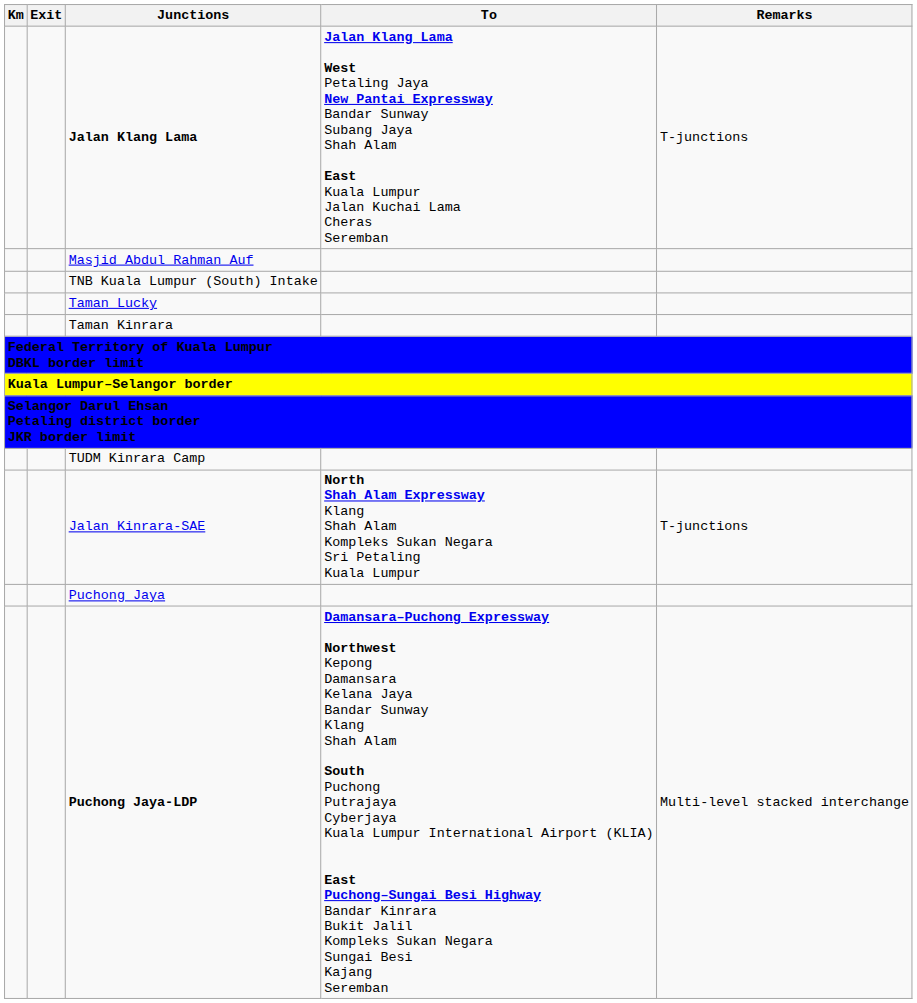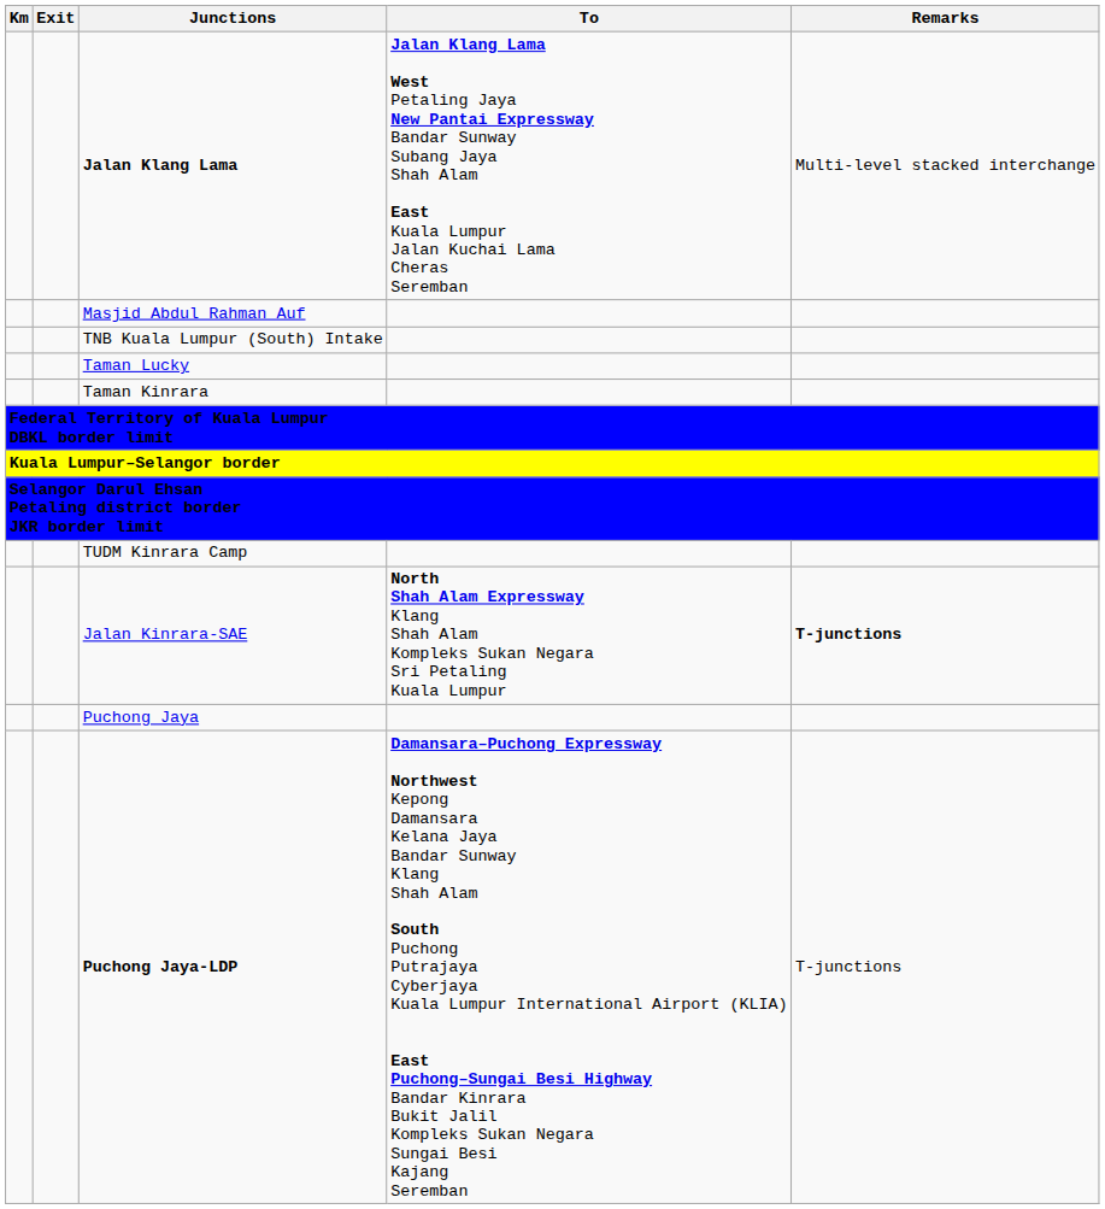 <table class="wikitable">
 <tr>
 <th>Km</th>
 <th>Exit</th>
 <th>Junctions</th>
 <th>To</th>
 <th>Remarks</th>
 </tr>
 <tr>
 <td></td>
 <td></td>
 <td><strong>Jalan Klang Lama</strong></td>
 <td> <strong><a href='#'>Jalan Klang Lama</a></strong><br><br><strong>West</strong><br>Petaling Jaya<br> <strong><a href='#'>New Pantai Expressway</a></strong><br>Bandar Sunway<br>Subang Jaya<br>Shah Alam<br><br><strong>East</strong><br>Kuala Lumpur<br>Jalan Kuchai Lama<br>Cheras<br>Seremban</td>
-<td>T-junctions</td>
+<td>Multi-level stacked interchange</td>
 </tr>
 <tr>
 <td></td>
 <td></td>
 <td><a href='#'>Masjid Abdul Rahman Auf</a></td>
 <td></td>
 <td></td>
 </tr>
 <tr>
 <td></td>
 <td></td>
 <td>TNB Kuala Lumpur (South) Intake</td>
 <td></td>
 <td></td>
 </tr>
 <tr>
 <td></td>
 <td></td>
 <td><a href='#'>Taman Lucky</a></td>
 <td></td>
 <td></td>
 </tr>
 <tr>
 <td></td>
 <td></td>
 <td>Taman Kinrara</td>
 <td></td>
 <td></td>
 </tr>
 <tr>
 <td style="width:600px" colspan="6" style="text-align:center" bgcolor="blue"><strong><span>Federal Territory of Kuala Lumpur<br>DBKL border limit</span></strong></td>
 </tr>
 <tr>
 <td style="width:600px" colspan="6" style="text-align:center" bgcolor="yellow"><strong><span>Kuala Lumpur–Selangor border</span></strong></td>
 </tr>
 <tr>
 <td style="width:600px" colspan="6" style="text-align:center" bgcolor="blue"><strong><span>Selangor Darul Ehsan<br>Petaling district border<br>JKR border limit</span></strong></td>
 </tr>
 <tr>
 <td></td>
 <td></td>
 <td>TUDM Kinrara Camp</td>
 <td></td>
 <td></td>
 </tr>
 <tr>
 <td></td>
 <td></td>
 <td><a href='#'>Jalan Kinrara-SAE</a></td>
 <td><strong>North</strong><br> <strong><a href='#'>Shah Alam Expressway</a></strong><br>Klang<br>Shah Alam<br>Kompleks Sukan Negara<br>Sri Petaling<br>Kuala Lumpur</td>
-<td>T-junctions</td>
+<td><strong>T-junctions</strong></td>
 </tr>
 <tr>
 <td></td>
 <td></td>
 <td><a href='#'>Puchong Jaya</a></td>
 <td></td>
 <td></td>
 </tr>
 <tr>
 <td></td>
 <td></td>
 <td><strong>Puchong Jaya-LDP</strong></td>
 <td> <strong><a href='#'>Damansara–Puchong Expressway</a></strong><br><br><strong>Northwest</strong><br>Kepong<br>Damansara<br>Kelana Jaya<br>Bandar Sunway<br>Klang<br>Shah Alam<br><br><strong>South</strong><br>Puchong<br>Putrajaya<br>Cyberjaya<br>Kuala Lumpur International Airport (KLIA) <br><br><br><strong>East</strong><br> <strong><a href='#'>Puchong–Sungai Besi Highway</a></strong><br>Bandar Kinrara<br>Bukit Jalil<br>Kompleks Sukan Negara<br>Sungai Besi<br>Kajang<br>Seremban</td>
-<td>Multi-level stacked interchange</td>
+<td>T-junctions</td>
 </tr>
 </table>
